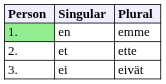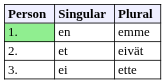 <table style="border: 1px #000000 solid; border-collapse: collapse;">
 <tr>
 <th style="border: 1px #000000 solid; padding: 2px 10px 2px 4px; background-color: #EFEFFF;">Person</th>
 <th style="border: 1px #000000 solid; padding: 2px 10px 2px 4px; background-color: #EFEFFF;">Singular</th>
 <th style="border: 1px #000000 solid; padding: 2px 10px 2px 4px; background-color: #EFEFFF;">Plural</th>
 </tr>
 <tr>
 <td style="background: lightgreen; border: 1px #000000 solid; padding: 2px 10px 2px 4px;">1.</td>
 <td style="border: 1px #000000 solid; padding: 2px 10px 2px 4px;">en</td>
 <td style="border: 1px #000000 solid; padding: 2px 10px 2px 4px;">emme</td>
 </tr>
 <tr>
 <td style="border: 1px #000000 solid; padding: 2px 10px 2px 4px;">2.</td>
 <td style="border: 1px #000000 solid; padding: 2px 10px 2px 4px;">et</td>
-<td style="border: 1px #000000 solid; padding: 2px 10px 2px 4px;">ette</td>
+<td style="border: 1px #000000 solid; padding: 2px 10px 2px 4px;">eivät</td>
 </tr>
 <tr>
 <td style="border: 1px #000000 solid; padding: 2px 10px 2px 4px;">3.</td>
 <td style="border: 1px #000000 solid; padding: 2px 10px 2px 4px;">ei</td>
-<td style="border: 1px #000000 solid; padding: 2px 10px 2px 4px;">eivät</td>
+<td style="border: 1px #000000 solid; padding: 2px 10px 2px 4px;">ette</td>
 </tr>
 </table>
